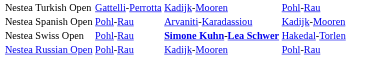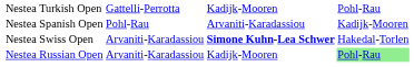 <table>
 <tr>
 <td>Nestea Turkish Open</td>
 <td> <a href='#'>Gattelli</a>-<a href='#'>Perrotta</a></td>
 <td> <a href='#'>Kadijk</a>-<a href='#'>Mooren</a></td>
 <td> <a href='#'>Pohl</a>-<a href='#'>Rau</a></td>
 </tr>
 <tr>
 <td>Nestea Spanish Open</td>
 <td> <a href='#'>Pohl</a>-<a href='#'>Rau</a></td>
 <td> <a href='#'>Arvaniti</a>-<a href='#'>Karadassiou</a></td>
 <td> <a href='#'>Kadijk</a>-<a href='#'>Mooren</a></td>
 </tr>
 <tr>
 <td>Nestea Swiss Open</td>
-<td> <a href='#'>Pohl</a>-<a href='#'>Rau</a></td>
+<td> <a href='#'>Arvaniti</a>-<a href='#'>Karadassiou</a></td>
 <td><strong> <a href='#'>Simone Kuhn</a>-<a href='#'>Lea Schwer</a></strong></td>
 <td> <a href='#'>Hakedal</a>-<a href='#'>Torlen</a></td>
 </tr>
 <tr>
 <td><a href='#'>Nestea Russian Open</a></td>
-<td> <a href='#'>Pohl</a>-<a href='#'>Rau</a></td>
+<td> <a href='#'>Arvaniti</a>-<a href='#'>Karadassiou</a></td>
 <td> <a href='#'>Kadijk</a>-<a href='#'>Mooren</a></td>
-<td> <a href='#'>Pohl</a>-<a href='#'>Rau</a></td>
+<td style="background: lightgreen;"> <a href='#'>Pohl</a>-<a href='#'>Rau</a></td>
 </tr>
 </table>
